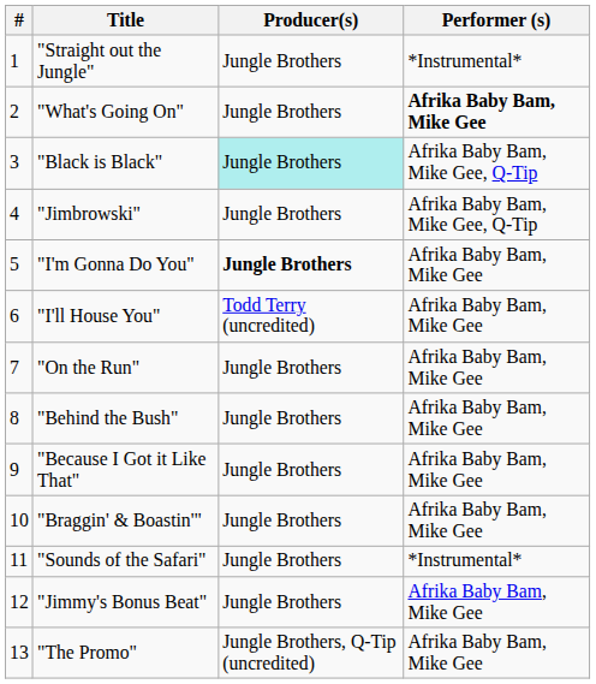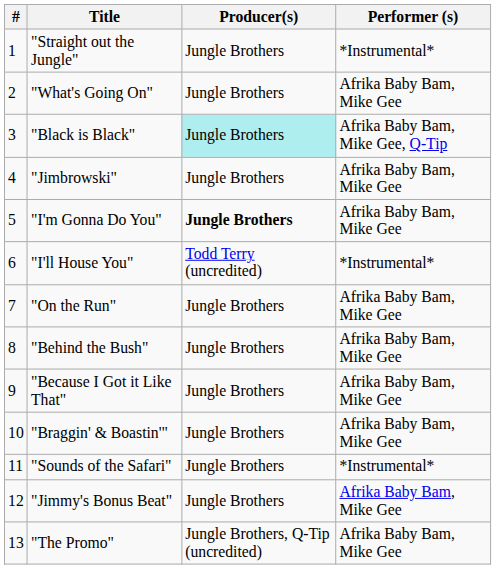 <table class="wikitable">
 <tr>
 <th align="center">#</th>
 <th align="center" width="150">Title</th>
 <th align="center" width="150">Producer(s)</th>
 <th align="center" width="150">Performer (s)</th>
 </tr>
 <tr>
 <td>1</td>
 <td>"Straight out the Jungle"</td>
 <td>Jungle Brothers</td>
 <td>*Instrumental*</td>
 </tr>
 <tr>
 <td>2</td>
 <td>"What's Going On"</td>
 <td>Jungle Brothers</td>
-<td><strong>Afrika Baby Bam, Mike Gee</strong></td>
+<td>Afrika Baby Bam, Mike Gee</td>
 </tr>
 <tr>
 <td>3</td>
 <td>"Black is Black"</td>
 <td style="background: paleturquoise;">Jungle Brothers</td>
 <td>Afrika Baby Bam, Mike Gee, <a href='#'>Q-Tip</a></td>
 </tr>
 <tr>
 <td>4</td>
 <td>"Jimbrowski"</td>
 <td>Jungle Brothers</td>
-<td>Afrika Baby Bam, Mike Gee, Q-Tip</td>
+<td>Afrika Baby Bam, Mike Gee</td>
 </tr>
 <tr>
 <td>5</td>
 <td>"I'm Gonna Do You"</td>
 <td><strong>Jungle Brothers</strong></td>
 <td>Afrika Baby Bam, Mike Gee</td>
 </tr>
 <tr>
 <td>6</td>
 <td>"I'll House You"</td>
 <td><a href='#'>Todd Terry</a> (uncredited)</td>
-<td>Afrika Baby Bam, Mike Gee</td>
+<td>*Instrumental*</td>
 </tr>
 <tr>
 <td>7</td>
 <td>"On the Run"</td>
 <td>Jungle Brothers</td>
 <td>Afrika Baby Bam, Mike Gee</td>
 </tr>
 <tr>
 <td>8</td>
 <td>"Behind the Bush"</td>
 <td>Jungle Brothers</td>
 <td>Afrika Baby Bam, Mike Gee</td>
 </tr>
 <tr>
 <td>9</td>
 <td>"Because I Got it Like That"</td>
 <td>Jungle Brothers</td>
 <td>Afrika Baby Bam, Mike Gee</td>
 </tr>
 <tr>
 <td>10</td>
 <td>"Braggin' & Boastin'"</td>
 <td>Jungle Brothers</td>
 <td>Afrika Baby Bam, Mike Gee</td>
 </tr>
 <tr>
 <td>11</td>
 <td>"Sounds of the Safari"</td>
 <td>Jungle Brothers</td>
 <td>*Instrumental*</td>
 </tr>
 <tr>
 <td>12</td>
 <td>"Jimmy's Bonus Beat"</td>
 <td>Jungle Brothers</td>
 <td><a href='#'>Afrika Baby Bam</a>, Mike Gee</td>
 </tr>
 <tr>
 <td>13</td>
 <td>"The Promo"</td>
 <td>Jungle Brothers, Q-Tip (uncredited)</td>
 <td>Afrika Baby Bam, Mike Gee</td>
 </tr>
 </table>
